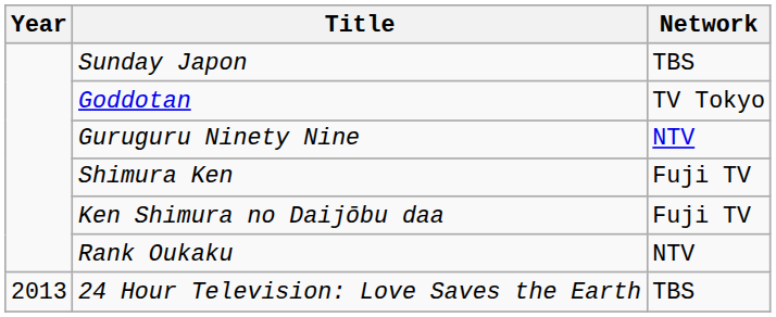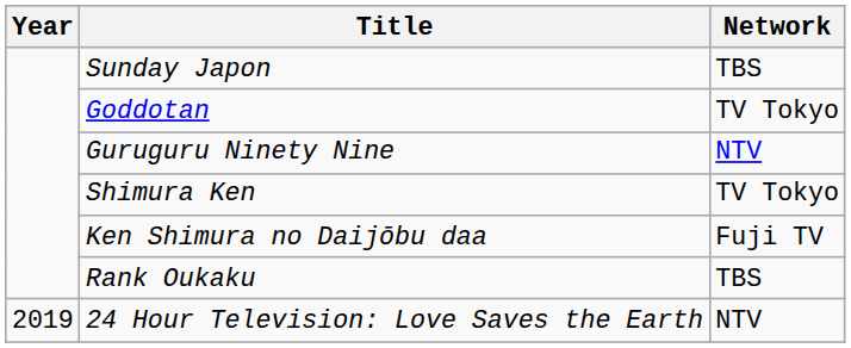 <table class="wikitable">
 <tr>
 <th>Year</th>
 <th>Title</th>
 <th>Network</th>
 </tr>
 <tr>
 <td rowspan="6"></td>
 <td><em>Sunday Japon</em></td>
 <td>TBS</td>
 </tr>
 <tr>
 <td><em><a href='#'>Goddotan</a></em></td>
 <td>TV Tokyo</td>
 </tr>
 <tr>
 <td><em>Guruguru Ninety Nine</em></td>
 <td><a href='#'>NTV</a></td>
 </tr>
 <tr>
 <td><em>Shimura Ken</em></td>
-<td>Fuji TV</td>
+<td>TV Tokyo</td>
 </tr>
 <tr>
 <td><em>Ken Shimura no Daijōbu daa</em></td>
 <td>Fuji TV</td>
 </tr>
 <tr>
 <td><em>Rank Oukaku</em></td>
+<td>TBS</td>
+</tr>
+<tr>
+<td>2019</td>
+<td><em>24 Hour Television: Love Saves the Earth</em></td>
 <td>NTV</td>
 </tr>
-<tr>
-<td>2013</td>
-<td><em>24 Hour Television: Love Saves the Earth</em></td>
-<td>TBS</td>
-</tr>
 </table>
